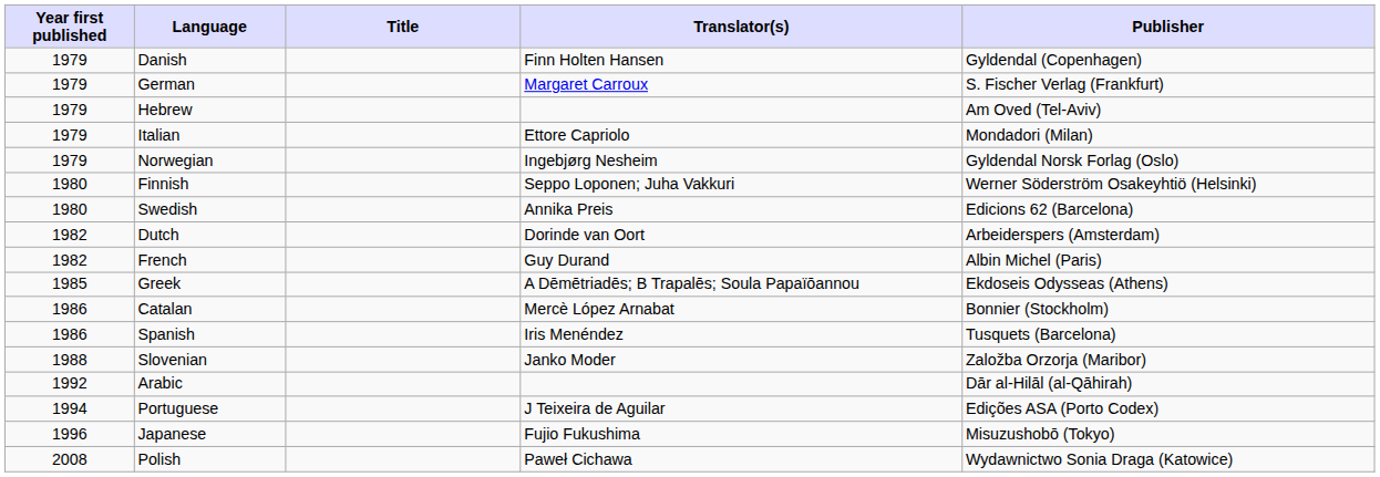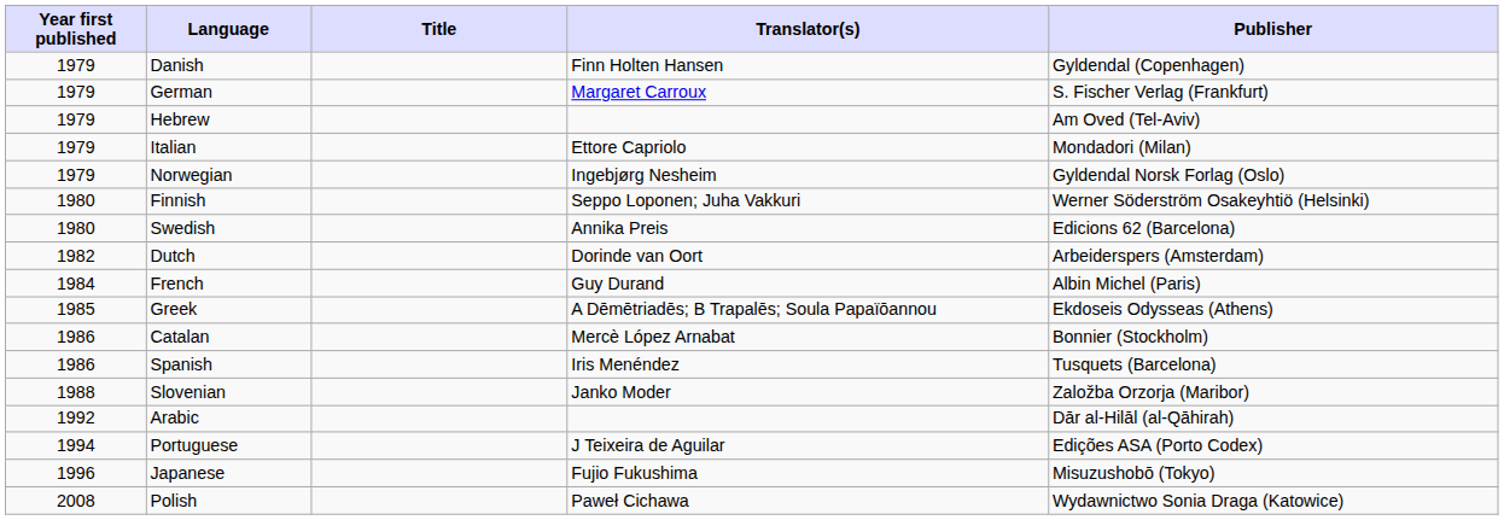 <table class="wikitable" style="font-size:90%;">
 <tr>
 <th style="background:#ddf; width:3%;">Year first published</th>
 <th style="background:#ddf; width:4%;">Language</th>
 <th style="background:#ddf; width:8%;">Title</th>
 <th style="background:#ddf; width:15%;">Translator(s)</th>
 <th style="background:#ddf; width:14%;">Publisher</th>
 </tr>
 <tr>
 <td style="text-align: center;">1979</td>
 <td>Danish</td>
 <td><em></em></td>
 <td>Finn Holten Hansen</td>
 <td>Gyldendal (Copenhagen)</td>
 </tr>
 <tr>
 <td style="text-align: center;">1979</td>
 <td>German</td>
 <td><em></em></td>
 <td><a href='#'>Margaret Carroux</a></td>
 <td>S. Fischer Verlag (Frankfurt)</td>
 </tr>
 <tr>
 <td style="text-align: center;">1979</td>
 <td>Hebrew</td>
 <td><em></em></td>
 <td></td>
 <td>Am Oved (Tel-Aviv)</td>
 </tr>
 <tr>
 <td style="text-align: center;">1979</td>
 <td>Italian</td>
 <td><em></em></td>
 <td>Ettore Capriolo</td>
 <td>Mondadori (Milan)</td>
 </tr>
 <tr>
 <td style="text-align: center;">1979</td>
 <td>Norwegian</td>
 <td><em></em></td>
 <td>Ingebjørg Nesheim</td>
 <td>Gyldendal Norsk Forlag (Oslo)</td>
 </tr>
 <tr>
 <td style="text-align: center;">1980</td>
 <td>Finnish</td>
 <td><em></em></td>
 <td>Seppo Loponen; Juha Vakkuri</td>
 <td>Werner Söderström Osakeyhtiö (Helsinki)</td>
 </tr>
 <tr>
 <td style="text-align: center;">1980</td>
 <td>Swedish</td>
 <td><em></em></td>
 <td>Annika Preis</td>
 <td>Edicions 62 (Barcelona)</td>
 </tr>
 <tr>
 <td style="text-align: center;">1982</td>
 <td>Dutch</td>
 <td><em></em></td>
 <td>Dorinde van Oort</td>
 <td>Arbeiderspers (Amsterdam)</td>
 </tr>
 <tr>
-<td style="text-align: center;">1982</td>
+<td style="text-align: center;">1984</td>
 <td>French</td>
 <td><em></em></td>
 <td>Guy Durand</td>
 <td>Albin Michel (Paris)</td>
 </tr>
 <tr>
 <td style="text-align: center;">1985</td>
 <td>Greek</td>
 <td><em></em></td>
 <td>A Dēmētriadēs; B Trapalēs; Soula Papaïōannou</td>
 <td>Ekdoseis Odysseas (Athens)</td>
 </tr>
 <tr>
 <td style="text-align: center;">1986</td>
 <td>Catalan</td>
 <td><em></em></td>
 <td>Mercè López Arnabat</td>
 <td>Bonnier (Stockholm)</td>
 </tr>
 <tr>
 <td style="text-align: center;">1986</td>
 <td>Spanish</td>
 <td><em></em></td>
 <td>Iris Menéndez</td>
 <td>Tusquets (Barcelona)</td>
 </tr>
 <tr>
 <td style="text-align: center;">1988</td>
 <td>Slovenian</td>
 <td><em></em></td>
 <td>Janko Moder</td>
 <td>Založba Orzorja (Maribor)</td>
 </tr>
 <tr>
 <td style="text-align: center;">1992</td>
 <td>Arabic</td>
 <td><em></em></td>
 <td></td>
 <td>Dār al-Hilāl (al-Qāhirah)</td>
 </tr>
 <tr>
 <td style="text-align: center;">1994</td>
 <td>Portuguese</td>
 <td><em></em></td>
 <td>J Teixeira de Aguilar</td>
 <td>Edições ASA (Porto Codex)</td>
 </tr>
 <tr>
 <td style="text-align: center;">1996</td>
 <td>Japanese</td>
 <td><em></em></td>
 <td>Fujio Fukushima</td>
 <td>Misuzushobō (Tokyo)</td>
 </tr>
 <tr>
 <td style="text-align: center;">2008</td>
 <td>Polish</td>
 <td><em></em></td>
 <td>Paweł Cichawa</td>
 <td>Wydawnictwo Sonia Draga (Katowice)</td>
 </tr>
 </table>
